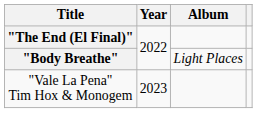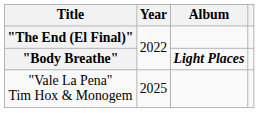 <table class="wikitable plainrowheaders" style="text-align:center;">
 <tr>
 <th class="unsortable" scope="col">Title</th>
 <th class="unsortable" scope="col">Year</th>
 <th class="unsortable" scope="col">Album</th>
 <th class="unsortable" scope="col"></th>
 </tr>
 <tr>
 <th scope="row">"The End (El Final)" <br></th>
 <td rowspan="2">2022</td>
 <td></td>
 <td></td>
 </tr>
 <tr>
 <th scope="row">"Body Breathe" <br></th>
-<td><em>Light Places</em></td>
+<td><strong><em>Light Places</em></strong></td>
 <td></td>
 </tr>
 <tr>
 <td>"Vale La Pena"<br>Tim Hox & Monogem</td>
-<td>2023</td>
+<td>2025</td>
 <td></td>
 <td></td>
 </tr>
 </table>
